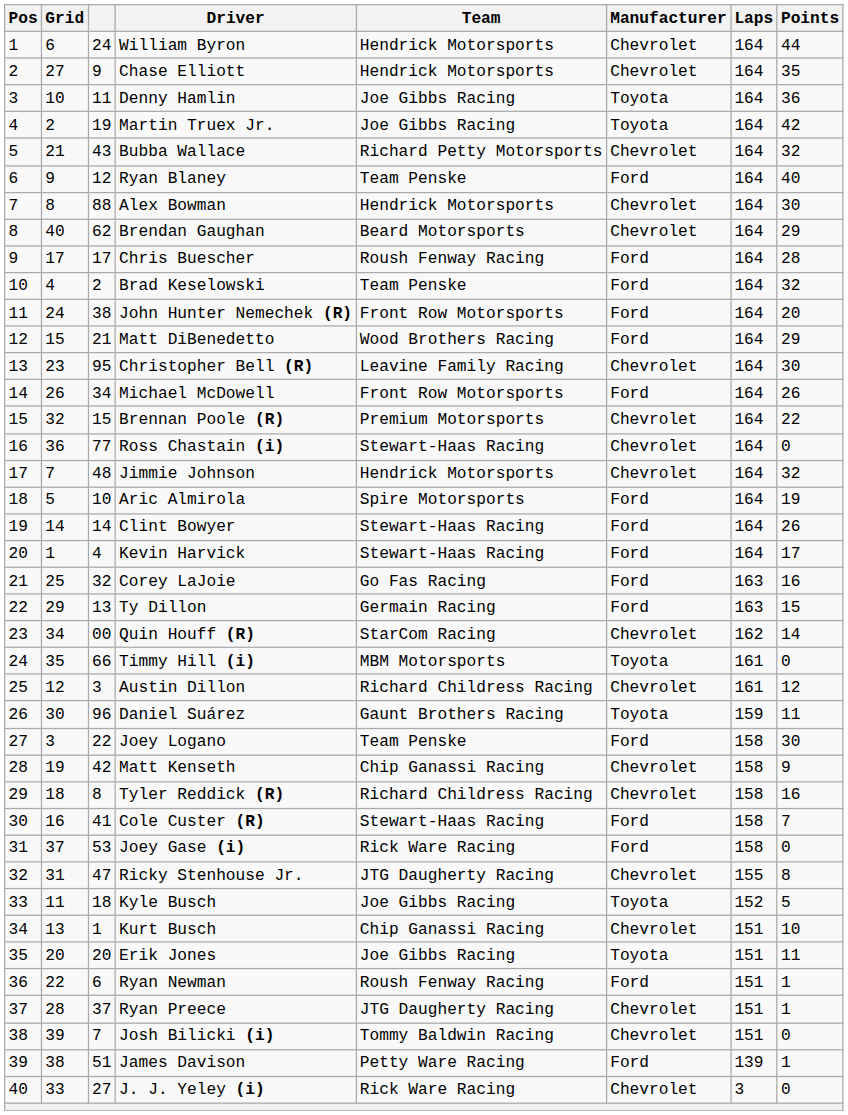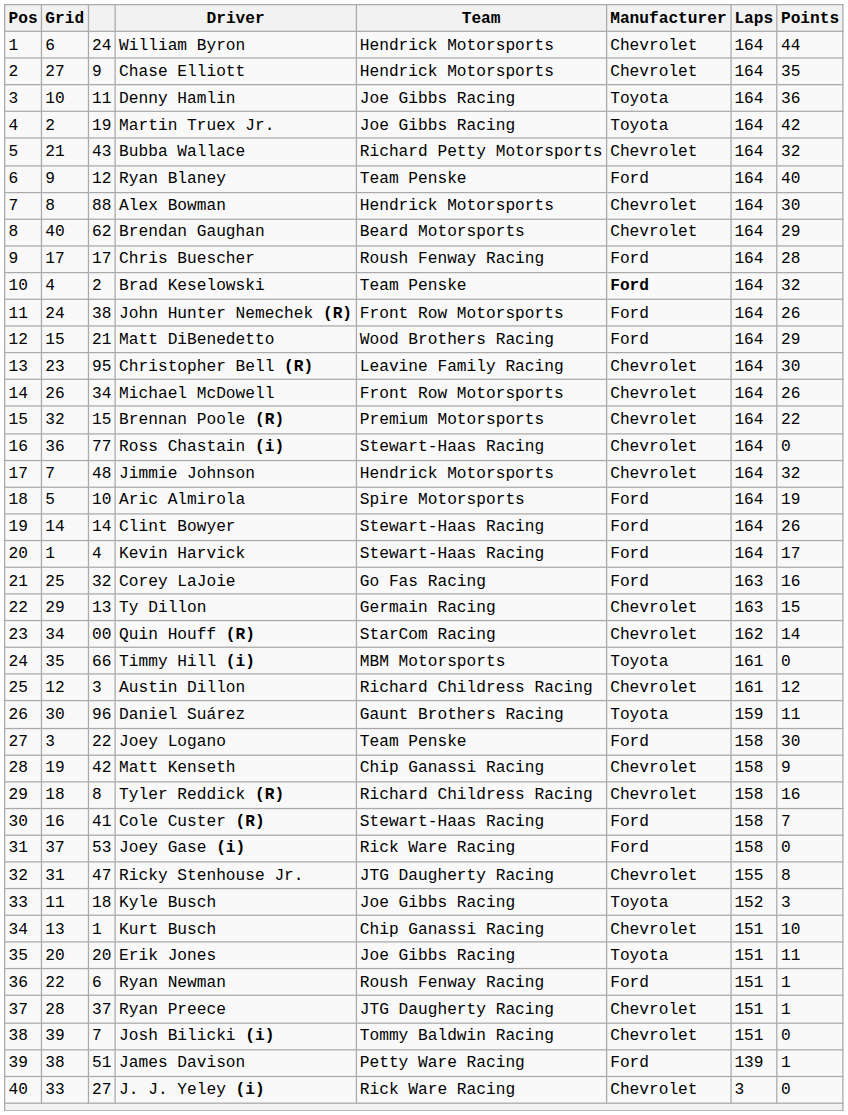 <table class="wikitable" style="font-size:98%">
 <tr>
 <th>Pos</th>
 <th>Grid</th>
 <th></th>
 <th>Driver</th>
 <th>Team</th>
 <th>Manufacturer</th>
 <th>Laps</th>
 <th>Points</th>
 </tr>
 <tr>
 <td>1</td>
 <td>6</td>
 <td>24</td>
 <td>William Byron</td>
 <td>Hendrick Motorsports</td>
 <td>Chevrolet</td>
 <td>164</td>
 <td>44</td>
 </tr>
 <tr>
 <td>2</td>
 <td>27</td>
 <td>9</td>
 <td>Chase Elliott</td>
 <td>Hendrick Motorsports</td>
 <td>Chevrolet</td>
 <td>164</td>
 <td>35</td>
 </tr>
 <tr>
 <td>3</td>
 <td>10</td>
 <td>11</td>
 <td>Denny Hamlin</td>
 <td>Joe Gibbs Racing</td>
 <td>Toyota</td>
 <td>164</td>
 <td>36</td>
 </tr>
 <tr>
 <td>4</td>
 <td>2</td>
 <td>19</td>
 <td>Martin Truex Jr.</td>
 <td>Joe Gibbs Racing</td>
 <td>Toyota</td>
 <td>164</td>
 <td>42</td>
 </tr>
 <tr>
 <td>5</td>
 <td>21</td>
 <td>43</td>
 <td>Bubba Wallace</td>
 <td>Richard Petty Motorsports</td>
 <td>Chevrolet</td>
 <td>164</td>
 <td>32</td>
 </tr>
 <tr>
 <td>6</td>
 <td>9</td>
 <td>12</td>
 <td>Ryan Blaney</td>
 <td>Team Penske</td>
 <td>Ford</td>
 <td>164</td>
 <td>40</td>
 </tr>
 <tr>
 <td>7</td>
 <td>8</td>
 <td>88</td>
 <td>Alex Bowman</td>
 <td>Hendrick Motorsports</td>
 <td>Chevrolet</td>
 <td>164</td>
 <td>30</td>
 </tr>
 <tr>
 <td>8</td>
 <td>40</td>
 <td>62</td>
 <td>Brendan Gaughan</td>
 <td>Beard Motorsports</td>
 <td>Chevrolet</td>
 <td>164</td>
 <td>29</td>
 </tr>
 <tr>
 <td>9</td>
 <td>17</td>
 <td>17</td>
 <td>Chris Buescher</td>
 <td>Roush Fenway Racing</td>
 <td>Ford</td>
 <td>164</td>
 <td>28</td>
 </tr>
 <tr>
 <td>10</td>
 <td>4</td>
 <td>2</td>
 <td>Brad Keselowski</td>
 <td>Team Penske</td>
-<td>Ford</td>
+<td><strong>Ford</strong></td>
 <td>164</td>
 <td>32</td>
 </tr>
 <tr>
 <td>11</td>
 <td>24</td>
 <td>38</td>
 <td>John Hunter Nemechek <strong>(R)</strong></td>
 <td>Front Row Motorsports</td>
 <td>Ford</td>
 <td>164</td>
-<td>20</td>
+<td>26</td>
 </tr>
 <tr>
 <td>12</td>
 <td>15</td>
 <td>21</td>
 <td>Matt DiBenedetto</td>
 <td>Wood Brothers Racing</td>
 <td>Ford</td>
 <td>164</td>
 <td>29</td>
 </tr>
 <tr>
 <td>13</td>
 <td>23</td>
 <td>95</td>
 <td>Christopher Bell <strong>(R)</strong></td>
 <td>Leavine Family Racing</td>
 <td>Chevrolet</td>
 <td>164</td>
 <td>30</td>
 </tr>
 <tr>
 <td>14</td>
 <td>26</td>
 <td>34</td>
 <td>Michael McDowell</td>
 <td>Front Row Motorsports</td>
-<td>Ford</td>
+<td>Chevrolet</td>
 <td>164</td>
 <td>26</td>
 </tr>
 <tr>
 <td>15</td>
 <td>32</td>
 <td>15</td>
 <td>Brennan Poole <strong>(R)</strong></td>
 <td>Premium Motorsports</td>
 <td>Chevrolet</td>
 <td>164</td>
 <td>22</td>
 </tr>
 <tr>
 <td>16</td>
 <td>36</td>
 <td>77</td>
 <td>Ross Chastain <strong>(i)</strong></td>
 <td>Stewart-Haas Racing</td>
 <td>Chevrolet</td>
 <td>164</td>
 <td>0</td>
 </tr>
 <tr>
 <td>17</td>
 <td>7</td>
 <td>48</td>
 <td>Jimmie Johnson</td>
 <td>Hendrick Motorsports</td>
 <td>Chevrolet</td>
 <td>164</td>
 <td>32</td>
 </tr>
 <tr>
 <td>18</td>
 <td>5</td>
 <td>10</td>
 <td>Aric Almirola</td>
 <td>Spire Motorsports</td>
 <td>Ford</td>
 <td>164</td>
 <td>19</td>
 </tr>
 <tr>
 <td>19</td>
 <td>14</td>
 <td>14</td>
 <td>Clint Bowyer</td>
 <td>Stewart-Haas Racing</td>
 <td>Ford</td>
 <td>164</td>
 <td>26</td>
 </tr>
 <tr>
 <td>20</td>
 <td>1</td>
 <td>4</td>
 <td>Kevin Harvick</td>
 <td>Stewart-Haas Racing</td>
 <td>Ford</td>
 <td>164</td>
 <td>17</td>
 </tr>
 <tr>
 <td>21</td>
 <td>25</td>
 <td>32</td>
 <td>Corey LaJoie</td>
 <td>Go Fas Racing</td>
 <td>Ford</td>
 <td>163</td>
 <td>16</td>
 </tr>
 <tr>
 <td>22</td>
 <td>29</td>
 <td>13</td>
 <td>Ty Dillon</td>
 <td>Germain Racing</td>
-<td>Ford</td>
+<td>Chevrolet</td>
 <td>163</td>
 <td>15</td>
 </tr>
 <tr>
 <td>23</td>
 <td>34</td>
 <td>00</td>
 <td>Quin Houff <strong>(R)</strong></td>
 <td>StarCom Racing</td>
 <td>Chevrolet</td>
 <td>162</td>
 <td>14</td>
 </tr>
 <tr>
 <td>24</td>
 <td>35</td>
 <td>66</td>
 <td>Timmy Hill <strong>(i)</strong></td>
 <td>MBM Motorsports</td>
 <td>Toyota</td>
 <td>161</td>
 <td>0</td>
 </tr>
 <tr>
 <td>25</td>
 <td>12</td>
 <td>3</td>
 <td>Austin Dillon</td>
 <td>Richard Childress Racing</td>
 <td>Chevrolet</td>
 <td>161</td>
 <td>12</td>
 </tr>
 <tr>
 <td>26</td>
 <td>30</td>
 <td>96</td>
 <td>Daniel Suárez</td>
 <td>Gaunt Brothers Racing</td>
 <td>Toyota</td>
 <td>159</td>
 <td>11</td>
 </tr>
 <tr>
 <td>27</td>
 <td>3</td>
 <td>22</td>
 <td>Joey Logano</td>
 <td>Team Penske</td>
 <td>Ford</td>
 <td>158</td>
 <td>30</td>
 </tr>
 <tr>
 <td>28</td>
 <td>19</td>
 <td>42</td>
 <td>Matt Kenseth</td>
 <td>Chip Ganassi Racing</td>
 <td>Chevrolet</td>
 <td>158</td>
 <td>9</td>
 </tr>
 <tr>
 <td>29</td>
 <td>18</td>
 <td>8</td>
 <td>Tyler Reddick <strong>(R)</strong></td>
 <td>Richard Childress Racing</td>
 <td>Chevrolet</td>
 <td>158</td>
 <td>16</td>
 </tr>
 <tr>
 <td>30</td>
 <td>16</td>
 <td>41</td>
 <td>Cole Custer <strong>(R)</strong></td>
 <td>Stewart-Haas Racing</td>
 <td>Ford</td>
 <td>158</td>
 <td>7</td>
 </tr>
 <tr>
 <td>31</td>
 <td>37</td>
 <td>53</td>
 <td>Joey Gase <strong>(i)</strong></td>
 <td>Rick Ware Racing</td>
 <td>Ford</td>
 <td>158</td>
 <td>0</td>
 </tr>
 <tr>
 <td>32</td>
 <td>31</td>
 <td>47</td>
 <td>Ricky Stenhouse Jr.</td>
 <td>JTG Daugherty Racing</td>
 <td>Chevrolet</td>
 <td>155</td>
 <td>8</td>
 </tr>
 <tr>
 <td>33</td>
 <td>11</td>
 <td>18</td>
 <td>Kyle Busch</td>
 <td>Joe Gibbs Racing</td>
 <td>Toyota</td>
 <td>152</td>
-<td>5</td>
+<td>3</td>
 </tr>
 <tr>
 <td>34</td>
 <td>13</td>
 <td>1</td>
 <td>Kurt Busch</td>
 <td>Chip Ganassi Racing</td>
 <td>Chevrolet</td>
 <td>151</td>
 <td>10</td>
 </tr>
 <tr>
 <td>35</td>
 <td>20</td>
 <td>20</td>
 <td>Erik Jones</td>
 <td>Joe Gibbs Racing</td>
 <td>Toyota</td>
 <td>151</td>
 <td>11</td>
 </tr>
 <tr>
 <td>36</td>
 <td>22</td>
 <td>6</td>
 <td>Ryan Newman</td>
 <td>Roush Fenway Racing</td>
 <td>Ford</td>
 <td>151</td>
 <td>1</td>
 </tr>
 <tr>
 <td>37</td>
 <td>28</td>
 <td>37</td>
 <td>Ryan Preece</td>
 <td>JTG Daugherty Racing</td>
 <td>Chevrolet</td>
 <td>151</td>
 <td>1</td>
 </tr>
 <tr>
 <td>38</td>
 <td>39</td>
 <td>7</td>
 <td>Josh Bilicki <strong>(i)</strong></td>
 <td>Tommy Baldwin Racing</td>
 <td>Chevrolet</td>
 <td>151</td>
 <td>0</td>
 </tr>
 <tr>
 <td>39</td>
 <td>38</td>
 <td>51</td>
 <td>James Davison</td>
 <td>Petty Ware Racing</td>
 <td>Ford</td>
 <td>139</td>
 <td>1</td>
 </tr>
 <tr>
 <td>40</td>
 <td>33</td>
 <td>27</td>
 <td>J. J. Yeley <strong>(i)</strong></td>
 <td>Rick Ware Racing</td>
 <td>Chevrolet</td>
 <td>3</td>
 <td>0</td>
 </tr>
 <tr>
 <th colspan="8"></th>
 </tr>
 </table>
